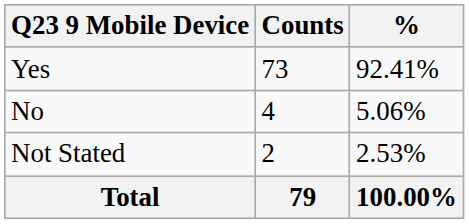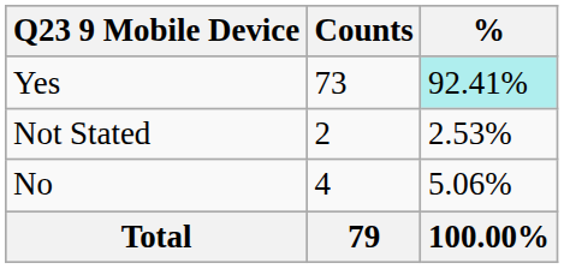 <table class="wikitable sortable">
 <tr>
 <th>Q23 9 Mobile Device</th>
 <th>Counts</th>
 <th>%</th>
 </tr>
 <tr>
 <td>Yes</td>
 <td>73</td>
-<td>92.41%</td>
+<td style="background: paleturquoise;">92.41%</td>
+</tr>
+<tr>
+<td>Not Stated</td>
+<td>2</td>
+<td>2.53%</td>
 </tr>
 <tr>
 <td>No</td>
 <td>4</td>
 <td>5.06%</td>
 </tr>
 <tr>
-<td>Not Stated</td>
-<td>2</td>
-<td>2.53%</td>
-</tr>
-<tr>
 <th>Total</th>
 <th>79</th>
 <th>100.00%</th>
 </tr>
 </table>
